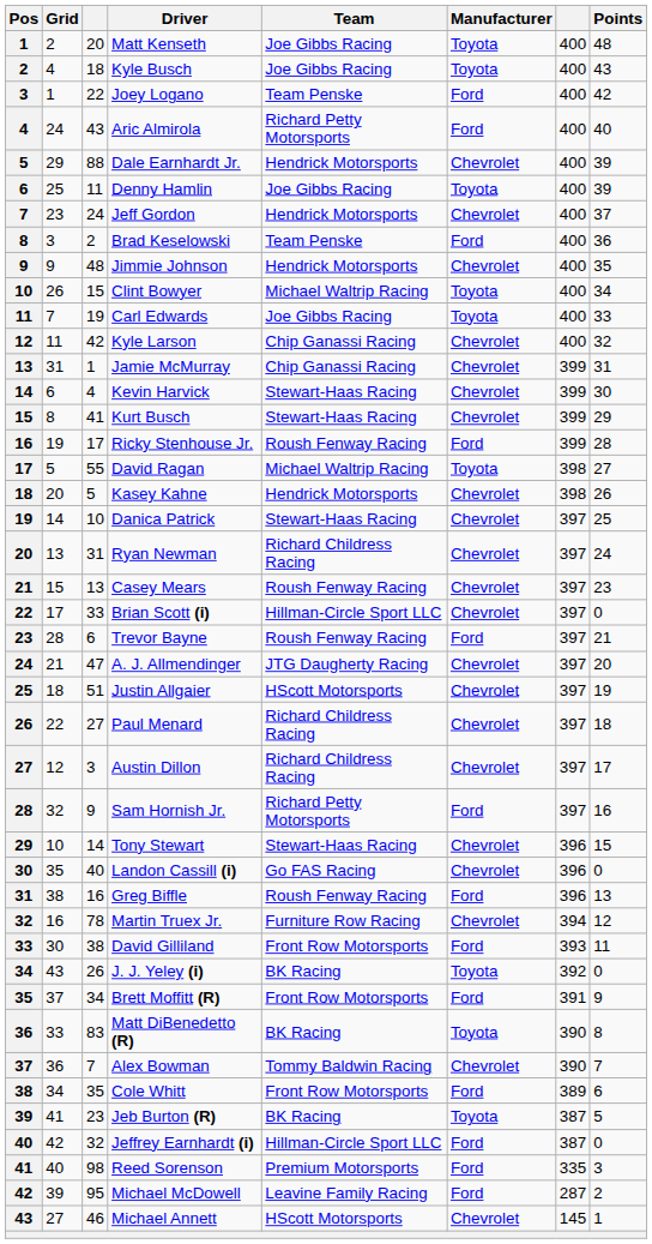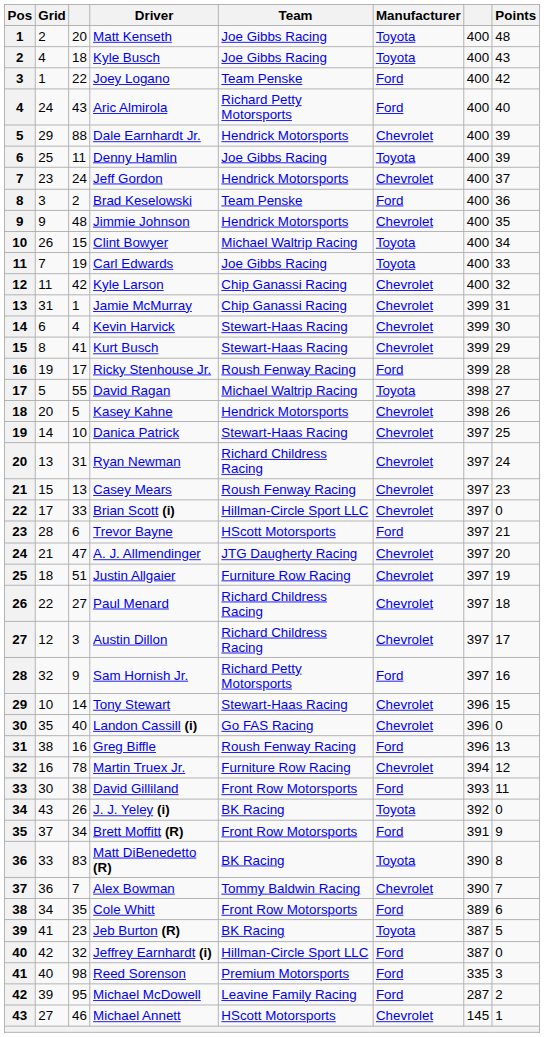 <table class="wikitable" style="font-size:95%">
 <tr>
 <th>Pos</th>
 <th>Grid</th>
 <th></th>
 <th>Driver</th>
 <th>Team</th>
 <th>Manufacturer</th>
 <th></th>
 <th>Points</th>
 </tr>
 <tr>
 <th>1</th>
 <td>2</td>
 <td>20</td>
 <td><a href='#'>Matt Kenseth</a></td>
 <td><a href='#'>Joe Gibbs Racing</a></td>
 <td><a href='#'>Toyota</a></td>
 <td>400</td>
 <td>48</td>
 </tr>
 <tr>
 <th>2</th>
 <td>4</td>
 <td>18</td>
 <td><a href='#'>Kyle Busch</a></td>
 <td><a href='#'>Joe Gibbs Racing</a></td>
 <td><a href='#'>Toyota</a></td>
 <td>400</td>
 <td>43</td>
 </tr>
 <tr>
 <th>3</th>
 <td>1</td>
 <td>22</td>
 <td><a href='#'>Joey Logano</a></td>
 <td><a href='#'>Team Penske</a></td>
 <td><a href='#'>Ford</a></td>
 <td>400</td>
 <td>42</td>
 </tr>
 <tr>
 <th>4</th>
 <td>24</td>
 <td>43</td>
 <td><a href='#'>Aric Almirola</a></td>
 <td><a href='#'>Richard Petty Motorsports</a></td>
 <td><a href='#'>Ford</a></td>
 <td>400</td>
 <td>40</td>
 </tr>
 <tr>
 <th>5</th>
 <td>29</td>
 <td>88</td>
 <td><a href='#'>Dale Earnhardt Jr.</a></td>
 <td><a href='#'>Hendrick Motorsports</a></td>
 <td><a href='#'>Chevrolet</a></td>
 <td>400</td>
 <td>39</td>
 </tr>
 <tr>
 <th>6</th>
 <td>25</td>
 <td>11</td>
 <td><a href='#'>Denny Hamlin</a></td>
 <td><a href='#'>Joe Gibbs Racing</a></td>
 <td><a href='#'>Toyota</a></td>
 <td>400</td>
 <td>39</td>
 </tr>
 <tr>
 <th>7</th>
 <td>23</td>
 <td>24</td>
 <td><a href='#'>Jeff Gordon</a></td>
 <td><a href='#'>Hendrick Motorsports</a></td>
 <td><a href='#'>Chevrolet</a></td>
 <td>400</td>
 <td>37</td>
 </tr>
 <tr>
 <th>8</th>
 <td>3</td>
 <td>2</td>
 <td><a href='#'>Brad Keselowski</a></td>
 <td><a href='#'>Team Penske</a></td>
 <td><a href='#'>Ford</a></td>
 <td>400</td>
 <td>36</td>
 </tr>
 <tr>
 <th>9</th>
 <td>9</td>
 <td>48</td>
 <td><a href='#'>Jimmie Johnson</a></td>
 <td><a href='#'>Hendrick Motorsports</a></td>
 <td><a href='#'>Chevrolet</a></td>
 <td>400</td>
 <td>35</td>
 </tr>
 <tr>
 <th>10</th>
 <td>26</td>
 <td>15</td>
 <td><a href='#'>Clint Bowyer</a></td>
 <td><a href='#'>Michael Waltrip Racing</a></td>
 <td><a href='#'>Toyota</a></td>
 <td>400</td>
 <td>34</td>
 </tr>
 <tr>
 <th>11</th>
 <td>7</td>
 <td>19</td>
 <td><a href='#'>Carl Edwards</a></td>
 <td><a href='#'>Joe Gibbs Racing</a></td>
 <td><a href='#'>Toyota</a></td>
 <td>400</td>
 <td>33</td>
 </tr>
 <tr>
 <th>12</th>
 <td>11</td>
 <td>42</td>
 <td><a href='#'>Kyle Larson</a></td>
 <td><a href='#'>Chip Ganassi Racing</a></td>
 <td><a href='#'>Chevrolet</a></td>
 <td>400</td>
 <td>32</td>
 </tr>
 <tr>
 <th>13</th>
 <td>31</td>
 <td>1</td>
 <td><a href='#'>Jamie McMurray</a></td>
 <td><a href='#'>Chip Ganassi Racing</a></td>
 <td><a href='#'>Chevrolet</a></td>
 <td>399</td>
 <td>31</td>
 </tr>
 <tr>
 <th>14</th>
 <td>6</td>
 <td>4</td>
 <td><a href='#'>Kevin Harvick</a></td>
 <td><a href='#'>Stewart-Haas Racing</a></td>
 <td><a href='#'>Chevrolet</a></td>
 <td>399</td>
 <td>30</td>
 </tr>
 <tr>
 <th>15</th>
 <td>8</td>
 <td>41</td>
 <td><a href='#'>Kurt Busch</a></td>
 <td><a href='#'>Stewart-Haas Racing</a></td>
 <td><a href='#'>Chevrolet</a></td>
 <td>399</td>
 <td>29</td>
 </tr>
 <tr>
 <th>16</th>
 <td>19</td>
 <td>17</td>
 <td><a href='#'>Ricky Stenhouse Jr.</a></td>
 <td><a href='#'>Roush Fenway Racing</a></td>
 <td><a href='#'>Ford</a></td>
 <td>399</td>
 <td>28</td>
 </tr>
 <tr>
 <th>17</th>
 <td>5</td>
 <td>55</td>
 <td><a href='#'>David Ragan</a></td>
 <td><a href='#'>Michael Waltrip Racing</a></td>
 <td><a href='#'>Toyota</a></td>
 <td>398</td>
 <td>27</td>
 </tr>
 <tr>
 <th>18</th>
 <td>20</td>
 <td>5</td>
 <td><a href='#'>Kasey Kahne</a></td>
 <td><a href='#'>Hendrick Motorsports</a></td>
 <td><a href='#'>Chevrolet</a></td>
 <td>398</td>
 <td>26</td>
 </tr>
 <tr>
 <th>19</th>
 <td>14</td>
 <td>10</td>
 <td><a href='#'>Danica Patrick</a></td>
 <td><a href='#'>Stewart-Haas Racing</a></td>
 <td><a href='#'>Chevrolet</a></td>
 <td>397</td>
 <td>25</td>
 </tr>
 <tr>
 <th>20</th>
 <td>13</td>
 <td>31</td>
 <td><a href='#'>Ryan Newman</a></td>
 <td><a href='#'>Richard Childress Racing</a></td>
 <td><a href='#'>Chevrolet</a></td>
 <td>397</td>
 <td>24</td>
 </tr>
 <tr>
 <th>21</th>
 <td>15</td>
 <td>13</td>
 <td><a href='#'>Casey Mears</a></td>
 <td><a href='#'>Roush Fenway Racing</a></td>
 <td><a href='#'>Chevrolet</a></td>
 <td>397</td>
 <td>23</td>
 </tr>
 <tr>
 <th>22</th>
 <td>17</td>
 <td>33</td>
 <td><a href='#'>Brian Scott</a> <strong>(i)</strong></td>
 <td><a href='#'>Hillman-Circle Sport LLC</a></td>
 <td><a href='#'>Chevrolet</a></td>
 <td>397</td>
 <td>0</td>
 </tr>
 <tr>
 <th>23</th>
 <td>28</td>
 <td>6</td>
 <td><a href='#'>Trevor Bayne</a></td>
-<td><a href='#'>Roush Fenway Racing</a></td>
+<td><a href='#'>HScott Motorsports</a></td>
 <td><a href='#'>Ford</a></td>
 <td>397</td>
 <td>21</td>
 </tr>
 <tr>
 <th>24</th>
 <td>21</td>
 <td>47</td>
 <td><a href='#'>A. J. Allmendinger</a></td>
 <td><a href='#'>JTG Daugherty Racing</a></td>
 <td><a href='#'>Chevrolet</a></td>
 <td>397</td>
 <td>20</td>
 </tr>
 <tr>
 <th>25</th>
 <td>18</td>
 <td>51</td>
 <td><a href='#'>Justin Allgaier</a></td>
-<td><a href='#'>HScott Motorsports</a></td>
+<td><a href='#'>Furniture Row Racing</a></td>
 <td><a href='#'>Chevrolet</a></td>
 <td>397</td>
 <td>19</td>
 </tr>
 <tr>
 <th>26</th>
 <td>22</td>
 <td>27</td>
 <td><a href='#'>Paul Menard</a></td>
 <td><a href='#'>Richard Childress Racing</a></td>
 <td><a href='#'>Chevrolet</a></td>
 <td>397</td>
 <td>18</td>
 </tr>
 <tr>
 <th>27</th>
 <td>12</td>
 <td>3</td>
 <td><a href='#'>Austin Dillon</a></td>
 <td><a href='#'>Richard Childress Racing</a></td>
 <td><a href='#'>Chevrolet</a></td>
 <td>397</td>
 <td>17</td>
 </tr>
 <tr>
 <th>28</th>
 <td>32</td>
 <td>9</td>
 <td><a href='#'>Sam Hornish Jr.</a></td>
 <td><a href='#'>Richard Petty Motorsports</a></td>
 <td><a href='#'>Ford</a></td>
 <td>397</td>
 <td>16</td>
 </tr>
 <tr>
 <th>29</th>
 <td>10</td>
 <td>14</td>
 <td><a href='#'>Tony Stewart</a></td>
 <td><a href='#'>Stewart-Haas Racing</a></td>
 <td><a href='#'>Chevrolet</a></td>
 <td>396</td>
 <td>15</td>
 </tr>
 <tr>
 <th>30</th>
 <td>35</td>
 <td>40</td>
 <td><a href='#'>Landon Cassill</a> <strong>(i)</strong></td>
 <td><a href='#'>Go FAS Racing</a></td>
 <td><a href='#'>Chevrolet</a></td>
 <td>396</td>
 <td>0</td>
 </tr>
 <tr>
 <th>31</th>
 <td>38</td>
 <td>16</td>
 <td><a href='#'>Greg Biffle</a></td>
 <td><a href='#'>Roush Fenway Racing</a></td>
 <td><a href='#'>Ford</a></td>
 <td>396</td>
 <td>13</td>
 </tr>
 <tr>
 <th>32</th>
 <td>16</td>
 <td>78</td>
 <td><a href='#'>Martin Truex Jr.</a></td>
 <td><a href='#'>Furniture Row Racing</a></td>
 <td><a href='#'>Chevrolet</a></td>
 <td>394</td>
 <td>12</td>
 </tr>
 <tr>
 <th>33</th>
 <td>30</td>
 <td>38</td>
 <td><a href='#'>David Gilliland</a></td>
 <td><a href='#'>Front Row Motorsports</a></td>
 <td><a href='#'>Ford</a></td>
 <td>393</td>
 <td>11</td>
 </tr>
 <tr>
 <th>34</th>
 <td>43</td>
 <td>26</td>
 <td><a href='#'>J. J. Yeley</a> <strong>(i)</strong></td>
 <td><a href='#'>BK Racing</a></td>
 <td><a href='#'>Toyota</a></td>
 <td>392</td>
 <td>0</td>
 </tr>
 <tr>
 <th>35</th>
 <td>37</td>
 <td>34</td>
 <td><a href='#'>Brett Moffitt</a> <strong>(R)</strong></td>
 <td><a href='#'>Front Row Motorsports</a></td>
 <td><a href='#'>Ford</a></td>
 <td>391</td>
 <td>9</td>
 </tr>
 <tr>
 <th>36</th>
 <td>33</td>
 <td>83</td>
 <td><a href='#'>Matt DiBenedetto</a> <strong>(R)</strong></td>
 <td><a href='#'>BK Racing</a></td>
 <td><a href='#'>Toyota</a></td>
 <td>390</td>
 <td>8</td>
 </tr>
 <tr>
 <th>37</th>
 <td>36</td>
 <td>7</td>
 <td><a href='#'>Alex Bowman</a></td>
 <td><a href='#'>Tommy Baldwin Racing</a></td>
 <td><a href='#'>Chevrolet</a></td>
 <td>390</td>
 <td>7</td>
 </tr>
 <tr>
 <th>38</th>
 <td>34</td>
 <td>35</td>
 <td><a href='#'>Cole Whitt</a></td>
 <td><a href='#'>Front Row Motorsports</a></td>
 <td><a href='#'>Ford</a></td>
 <td>389</td>
 <td>6</td>
 </tr>
 <tr>
 <th>39</th>
 <td>41</td>
 <td>23</td>
 <td><a href='#'>Jeb Burton</a> <strong>(R)</strong></td>
 <td><a href='#'>BK Racing</a></td>
 <td><a href='#'>Toyota</a></td>
 <td>387</td>
 <td>5</td>
 </tr>
 <tr>
 <th>40</th>
 <td>42</td>
 <td>32</td>
 <td><a href='#'>Jeffrey Earnhardt</a> <strong>(i)</strong></td>
 <td><a href='#'>Hillman-Circle Sport LLC</a></td>
 <td><a href='#'>Ford</a></td>
 <td>387</td>
 <td>0</td>
 </tr>
 <tr>
 <th>41</th>
 <td>40</td>
 <td>98</td>
 <td><a href='#'>Reed Sorenson</a></td>
 <td><a href='#'>Premium Motorsports</a></td>
 <td><a href='#'>Ford</a></td>
 <td>335</td>
 <td>3</td>
 </tr>
 <tr>
 <th>42</th>
 <td>39</td>
 <td>95</td>
 <td><a href='#'>Michael McDowell</a></td>
 <td><a href='#'>Leavine Family Racing</a></td>
 <td><a href='#'>Ford</a></td>
 <td>287</td>
 <td>2</td>
 </tr>
 <tr>
 <th>43</th>
 <td>27</td>
 <td>46</td>
 <td><a href='#'>Michael Annett</a></td>
 <td><a href='#'>HScott Motorsports</a></td>
 <td><a href='#'>Chevrolet</a></td>
 <td>145</td>
 <td>1</td>
 </tr>
 <tr>
 <th colspan="8"></th>
 </tr>
 </table>
